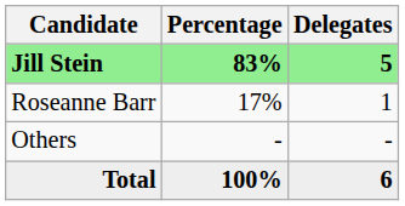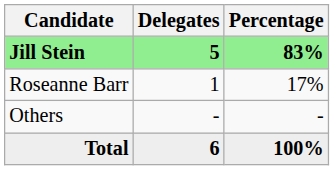 <table class="wikitable" style="text-align:right;">
 <tr>
 <th>Candidate</th>
+<th>Delegates</th>
 <th>Percentage</th>
-<th>Delegates</th>
 </tr>
 <tr style="background:lightgreen;">
 <td style="text-align:left;"><strong>Jill Stein</strong></td>
+<td><strong>5</strong></td>
 <td><strong>83%</strong></td>
-<td><strong>5</strong></td>
 </tr>
 <tr>
 <td style="text-align:left;">Roseanne Barr</td>
+<td>1</td>
 <td>17%</td>
-<td>1</td>
 </tr>
 <tr>
 <td style="text-align:left;">Others</td>
 <td>-</td>
 <td>-</td>
 </tr>
 <tr style="background:#eee;">
 <td style="margin-right:0.50px"><strong>Total</strong></td>
+<td style="margin-right:0.50px"><strong>6</strong></td>
 <td style="margin-right:0.50px"><strong>100%</strong></td>
-<td style="margin-right:0.50px"><strong>6</strong></td>
 </tr>
 </table>
